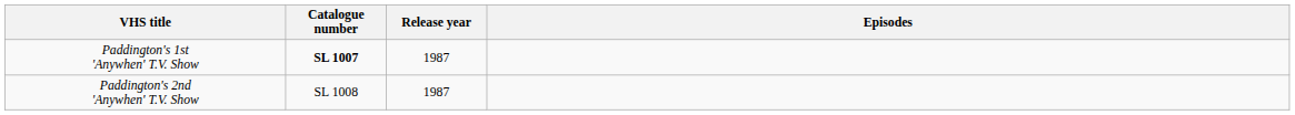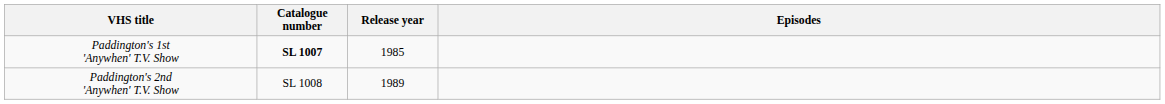 <table class="wikitable" style="text-align:center; width:100%;">
 <tr>
 <th style="width:14%;">VHS title</th>
 <th style="width:05%;">Catalogue number</th>
 <th style="width:05%;">Release year</th>
 <th style="width:40%;">Episodes</th>
 </tr>
 <tr>
 <td><em>Paddington's 1st<br>'Anywhen' T.V. Show</em></td>
 <td><strong>SL 1007</strong></td>
-<td>1987</td>
+<td>1985</td>
 <td></td>
 </tr>
 <tr>
 <td><em>Paddington's 2nd<br>'Anywhen' T.V. Show</em></td>
 <td>SL 1008</td>
-<td>1987</td>
+<td>1989</td>
 <td></td>
 </tr>
 </table>
